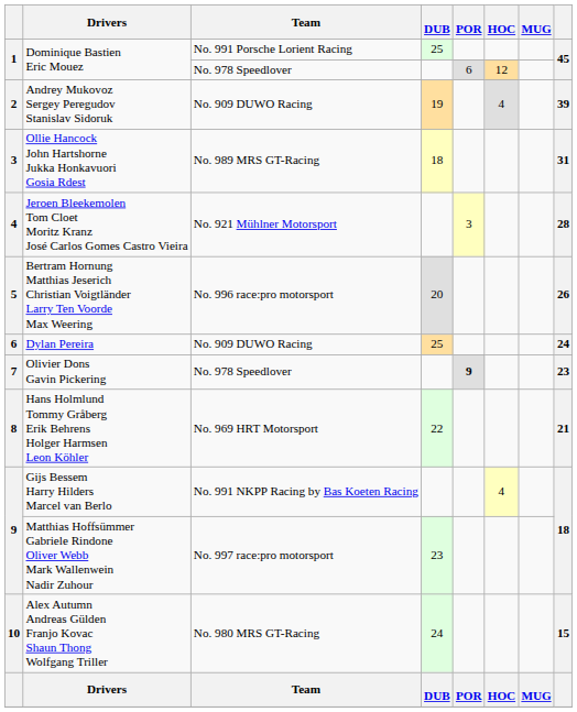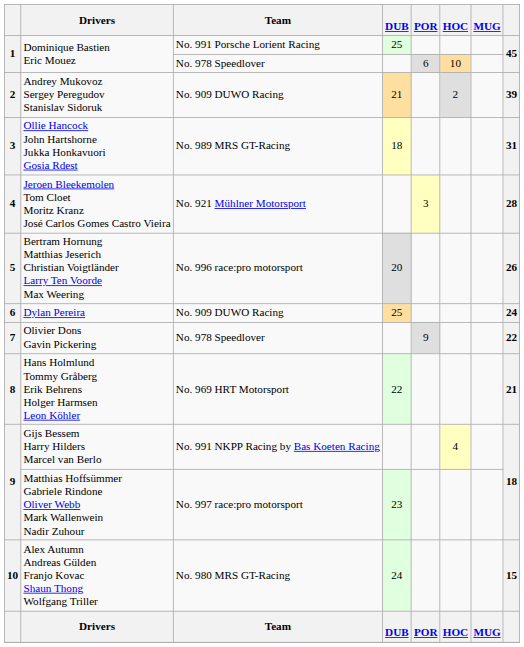 <table align=left| class="wikitable" style="font-size: 85%; text-align: center">
 <tr valign="top">
 <th valign=middle></th>
 <th valign=middle>Drivers</th>
 <th valign=middle>Team</th>
 <th><br><a href='#'>DUB</a></th>
 <th><br><a href='#'>POR</a></th>
 <th><br><a href='#'>HOC</a></th>
 <th><br><a href='#'>MUG</a></th>
 <th valign=middle>  </th>
 </tr>
 <tr>
 <th rowspan=2>1</th>
 <td rowspan=2 align=left> Dominique Bastien<br> Eric Mouez</td>
 <td align=left> No. 991 Porsche Lorient Racing</td>
 <td style="background:#DFFFDF;">25</td>
 <td></td>
 <td></td>
 <td></td>
 <th rowspan=2>45</th>
 </tr>
 <tr>
 <td align=left> No. 978 Speedlover</td>
 <td></td>
 <td style="background:#DFDFDF;">6</td>
-<td style="background:#FFDF9F;">12</td>
+<td style="background:#FFDF9F;">10</td>
 <td></td>
 </tr>
 <tr>
 <th>2</th>
 <td align=left> Andrey Mukovoz<br> Sergey Peregudov<br> Stanislav Sidoruk</td>
 <td align=left> No. 909 DUWO Racing</td>
-<td style="background:#FFDF9F;">19</td>
+<td style="background:#FFDF9F;">21</td>
 <td></td>
-<td style="background:#DFDFDF;">4</td>
+<td style="background:#DFDFDF;">2</td>
 <td></td>
 <th>39</th>
 </tr>
 <tr>
 <th>3</th>
 <td align=left> <a href='#'>Ollie Hancock</a><br> John Hartshorne<br> Jukka Honkavuori<br> <a href='#'>Gosia Rdest</a></td>
 <td align=left> No. 989 MRS GT-Racing</td>
 <td style="background:#FFFFBF;">18</td>
 <td></td>
 <td></td>
 <td></td>
 <th>31</th>
 </tr>
 <tr>
 <th>4</th>
 <td align=left> <a href='#'>Jeroen Bleekemolen</a><br> Tom Cloet<br> Moritz Kranz<br> José Carlos Gomes Castro Vieira</td>
 <td align=left> No. 921 <a href='#'>Mühlner Motorsport</a></td>
 <td></td>
 <td style="background:#FFFFBF;">3</td>
 <td></td>
 <td></td>
 <th>28</th>
 </tr>
 <tr>
 <th>5</th>
 <td align=left> Bertram Hornung<br> Matthias Jeserich<br> Christian Voigtländer<br> <a href='#'>Larry Ten Voorde</a><br> Max Weering</td>
 <td align=left> No. 996 race:pro motorsport</td>
 <td style="background:#DFDFDF;">20</td>
 <td></td>
 <td></td>
 <td></td>
 <th>26</th>
 </tr>
 <tr>
 <th>6</th>
 <td align=left> <a href='#'>Dylan Pereira</a></td>
 <td align=left> No. 909 DUWO Racing</td>
 <td style="background:#FFDF9F;">25</td>
 <td></td>
 <td></td>
 <td></td>
 <th>24</th>
 </tr>
 <tr>
 <th>7</th>
 <td align=left> Olivier Dons<br> Gavin Pickering</td>
 <td align=left> No. 978 Speedlover</td>
 <td></td>
-<td style="background:#DFDFDF;"><strong>9</strong></td>
+<td style="background:#DFDFDF;">9</td>
 <td></td>
 <td></td>
-<th>23</th>
+<th>22</th>
 </tr>
 <tr>
 <th>8</th>
 <td align=left> Hans Holmlund<br> Tommy Gråberg<br> Erik Behrens<br> Holger Harmsen<br> <a href='#'>Leon Köhler</a></td>
 <td align=left> No. 969 HRT Motorsport</td>
 <td style="background:#DFFFDF;">22</td>
 <td></td>
 <td></td>
 <td></td>
 <th>21</th>
 </tr>
 <tr>
 <th rowspan=2>9</th>
 <td align=left> Gijs Bessem<br> Harry Hilders<br> Marcel van Berlo</td>
 <td align=left> No. 991 NKPP Racing by <a href='#'>Bas Koeten Racing</a></td>
 <td></td>
 <td></td>
 <td style="background:#FFFFBF;">4</td>
 <td></td>
 <th rowspan=2>18</th>
 </tr>
 <tr>
 <td align=left> Matthias Hoffsümmer<br> Gabriele Rindone<br> <a href='#'>Oliver Webb</a><br> Mark Wallenwein<br> Nadir Zuhour</td>
 <td align=left> No. 997 race:pro motorsport</td>
 <td style="background:#DFFFDF;">23</td>
 <td></td>
 <td></td>
 <td></td>
 </tr>
 <tr>
 <th>10</th>
 <td align=left> Alex Autumn<br> Andreas Gülden<br> Franjo Kovac<br> <a href='#'>Shaun Thong</a><br> Wolfgang Triller</td>
 <td align=left> No. 980 MRS GT-Racing</td>
 <td style="background:#DFFFDF;">24</td>
 <td></td>
 <td></td>
 <td></td>
 <th>15</th>
 </tr>
 <tr>
 <th valign=middle></th>
 <th valign=middle>Drivers</th>
 <th valign=middle>Team</th>
 <th><br><a href='#'>DUB</a></th>
 <th><br><a href='#'>POR</a></th>
 <th><br><a href='#'>HOC</a></th>
 <th><br><a href='#'>MUG</a></th>
 <th valign=middle>  </th>
 </tr>
 <tr>
 </tr>
 </table>
